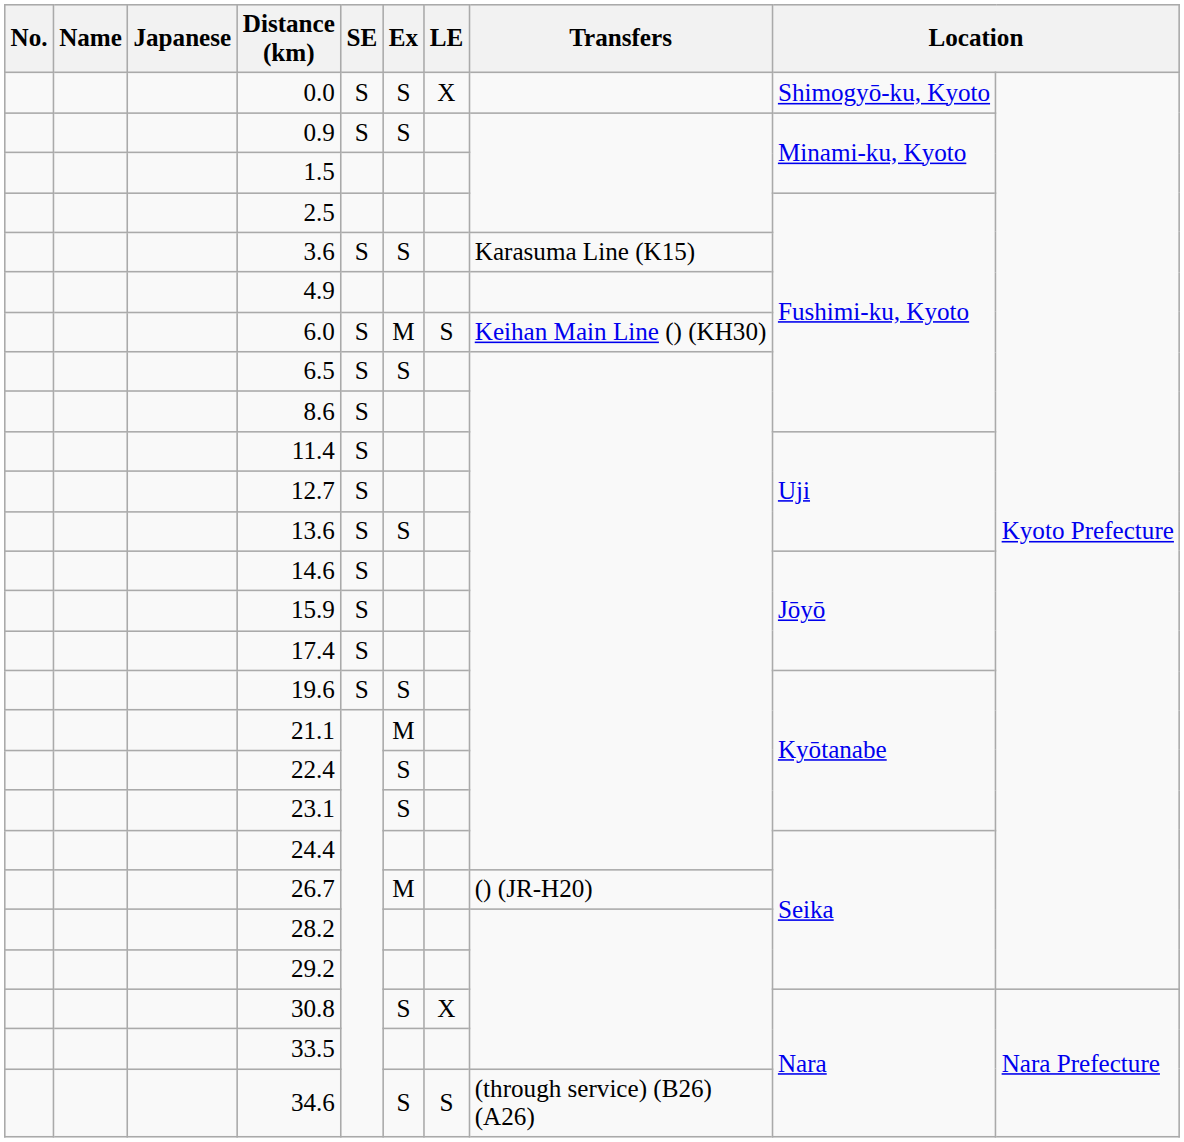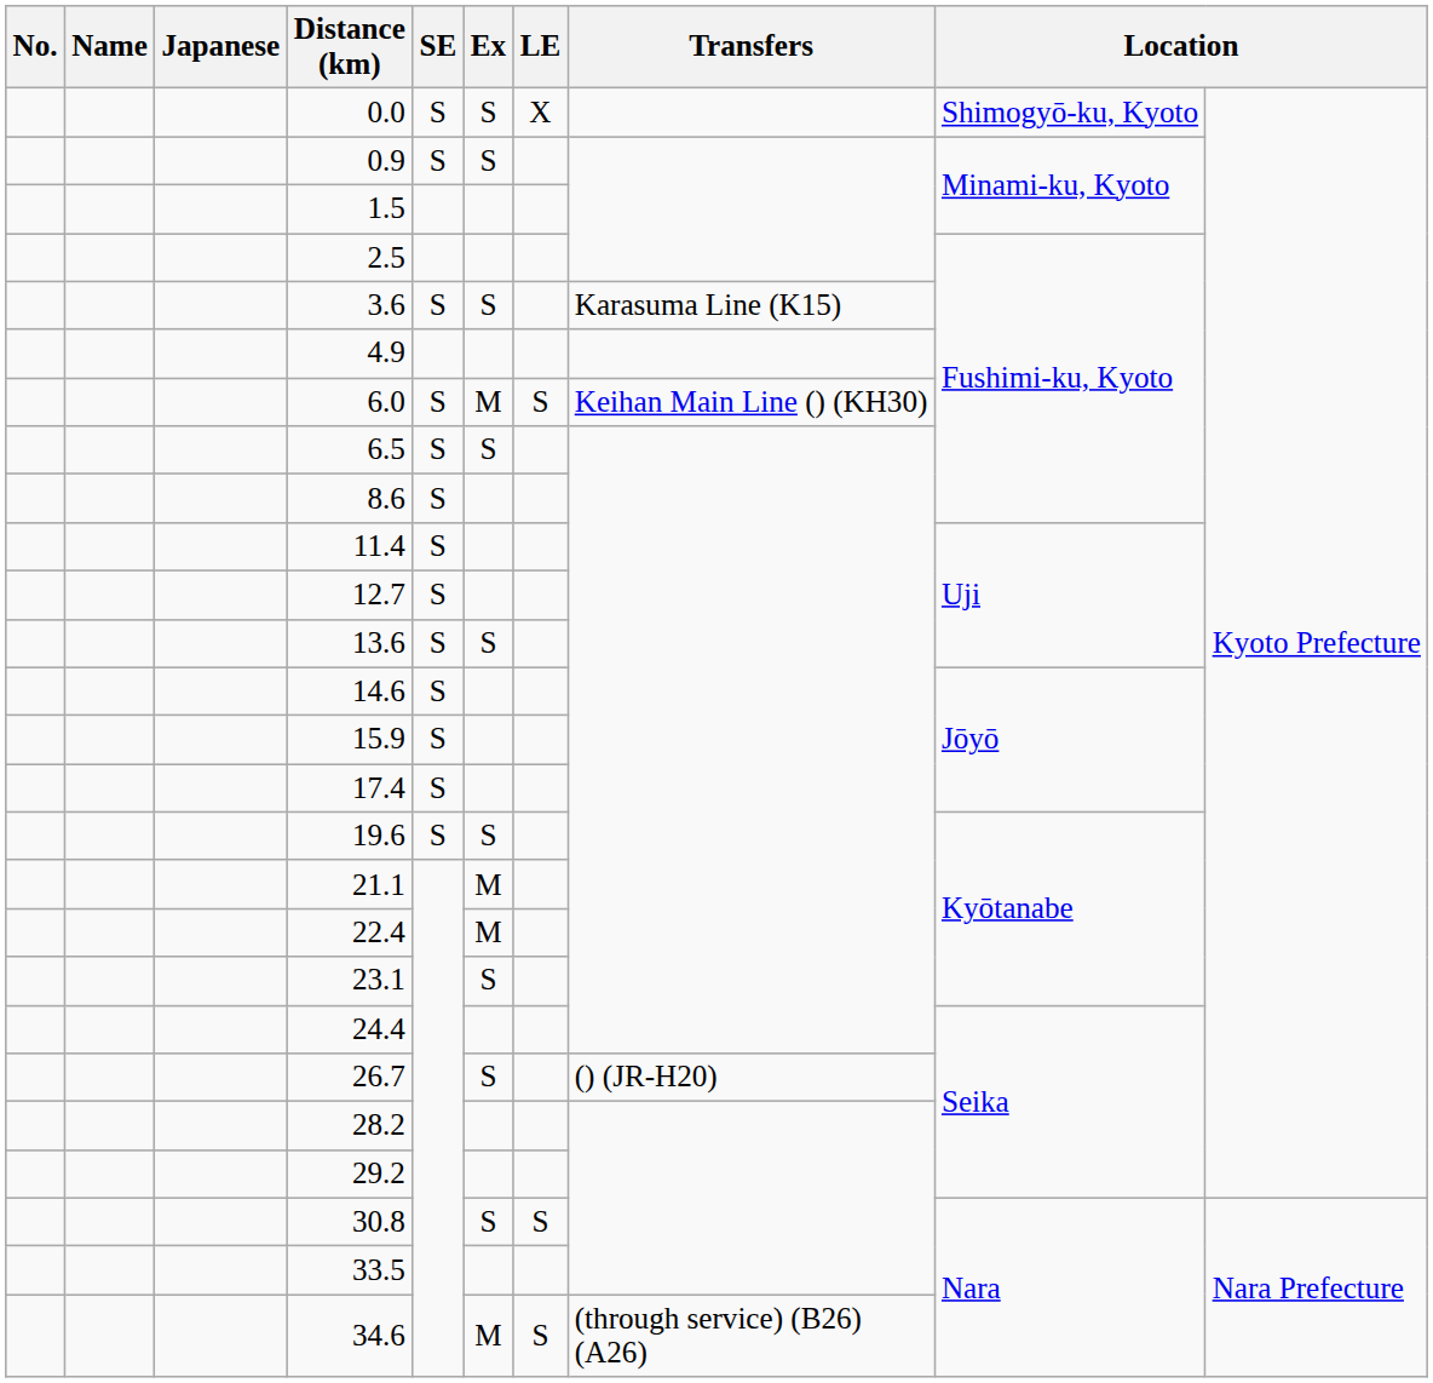 <table class="wikitable" style="text-align: center; ">
 <tr>
 <th>No.</th>
 <th>Name</th>
 <th>Japanese</th>
 <th>Distance<br>(km)</th>
 <th>SE</th>
 <th>Ex</th>
 <th>LE</th>
 <th>Transfers</th>
 <th colspan="2">Location</th>
 </tr>
 <tr style="text-align: center; ">
 <td></td>
 <td style="text-align: left; "></td>
 <td style="text-align: left; "></td>
 <td style="text-align: right; ">0.0</td>
 <td>S</td>
 <td>S</td>
 <td>X</td>
 <td style="text-align: left; "></td>
 <td><a href='#'>Shimogyō-ku, Kyoto</a></td>
 <td rowspan="23" style="text-align: left; "><a href='#'>Kyoto Prefecture</a></td>
 </tr>
 <tr style="text-align: center; ">
 <td></td>
 <td style="text-align: left; "></td>
 <td style="text-align: left; "></td>
 <td style="text-align: right; ">0.9</td>
 <td>S</td>
 <td>S</td>
 <td></td>
 <td rowspan="3"></td>
 <td rowspan="2"  style="text-align: left; "><a href='#'>Minami-ku, Kyoto</a></td>
 </tr>
 <tr style="text-align: center; ">
 <td></td>
 <td style="text-align: left; "></td>
 <td style="text-align: left; "></td>
 <td style="text-align: right; ">1.5</td>
 <td></td>
 <td></td>
 <td></td>
 </tr>
 <tr style="text-align: center; ">
 <td></td>
 <td style="text-align: left; "></td>
 <td style="text-align: left; "></td>
 <td style="text-align: right; ">2.5</td>
 <td></td>
 <td></td>
 <td></td>
 <td rowspan="6"  style="text-align: left; "><a href='#'>Fushimi-ku, Kyoto</a></td>
 </tr>
 <tr style="text-align: center; ">
 <td></td>
 <td style="text-align: left; "></td>
 <td style="text-align: left; "></td>
 <td style="text-align: right; ">3.6</td>
 <td>S</td>
 <td>S</td>
 <td></td>
 <td style="text-align: left; "> Karasuma Line (K15)</td>
 </tr>
 <tr style="text-align: center; ">
 <td></td>
 <td style="text-align: left; "></td>
 <td style="text-align: left; "></td>
 <td style="text-align: right; ">4.9</td>
 <td></td>
 <td></td>
 <td></td>
 <td></td>
 </tr>
 <tr style="text-align: center; ">
 <td></td>
 <td style="text-align: left; "></td>
 <td style="text-align: left; "></td>
 <td style="text-align: right; ">6.0</td>
 <td>S</td>
 <td>M</td>
 <td>S</td>
 <td style="text-align: left; "> <a href='#'>Keihan Main Line</a> () (KH30)</td>
 </tr>
 <tr style="text-align: center; ">
 <td></td>
 <td style="text-align: left; "></td>
 <td style="text-align: left; "></td>
 <td style="text-align: right; ">6.5</td>
 <td>S</td>
 <td>S</td>
 <td></td>
 <td rowspan="13"></td>
 </tr>
 <tr style="text-align: center; ">
 <td></td>
 <td style="text-align: left; "></td>
 <td style="text-align: left; "></td>
 <td style="text-align: right; ">8.6</td>
 <td>S</td>
 <td></td>
 <td></td>
 </tr>
 <tr style="text-align: center; ">
 <td></td>
 <td style="text-align: left; "></td>
 <td style="text-align: left; "></td>
 <td style="text-align: right; ">11.4</td>
 <td>S</td>
 <td></td>
 <td></td>
 <td rowspan="3" style="text-align: left; "><a href='#'>Uji</a></td>
 </tr>
 <tr style="text-align: center; ">
 <td></td>
 <td style="text-align: left; "></td>
 <td style="text-align: left; "></td>
 <td style="text-align: right; ">12.7</td>
 <td>S</td>
 <td></td>
 <td></td>
 </tr>
 <tr style="text-align: center; ">
 <td></td>
 <td style="text-align: left; "></td>
 <td style="text-align: left; "></td>
 <td style="text-align: right; ">13.6</td>
 <td>S</td>
 <td>S</td>
 <td></td>
 </tr>
 <tr style="text-align: center; ">
 <td></td>
 <td style="text-align: left; "></td>
 <td style="text-align: left; "></td>
 <td style="text-align: right; ">14.6</td>
 <td>S</td>
 <td></td>
 <td></td>
 <td rowspan="3" style="text-align: left; "><a href='#'>Jōyō</a></td>
 </tr>
 <tr style="text-align: center; ">
 <td></td>
 <td style="text-align: left; "></td>
 <td style="text-align: left; "></td>
 <td style="text-align: right; ">15.9</td>
 <td>S</td>
 <td></td>
 <td></td>
 </tr>
 <tr style="text-align: center; ">
 <td></td>
 <td style="text-align: left; "></td>
 <td style="text-align: left; "></td>
 <td style="text-align: right; ">17.4</td>
 <td>S</td>
 <td></td>
 <td></td>
 </tr>
 <tr style="text-align: center; ">
 <td></td>
 <td style="text-align: left; "></td>
 <td style="text-align: left; "></td>
 <td style="text-align: right; ">19.6</td>
 <td>S</td>
 <td>S</td>
 <td></td>
 <td rowspan="4" style="text-align: left; "><a href='#'>Kyōtanabe</a></td>
 </tr>
 <tr style="text-align: center; ">
 <td></td>
 <td style="text-align: left; "></td>
 <td style="text-align: left; "></td>
 <td style="text-align: right; ">21.1</td>
 <td rowspan=10></td>
 <td>M</td>
 <td></td>
 </tr>
 <tr style="text-align: center; ">
 <td></td>
 <td style="text-align: left; "></td>
 <td style="text-align: left; "></td>
 <td style="text-align: right; ">22.4</td>
-<td>S</td>
+<td>M</td>
 <td></td>
 </tr>
 <tr style="text-align: center; ">
 <td></td>
 <td style="text-align: left; "></td>
 <td style="text-align: left; "></td>
 <td style="text-align: right; ">23.1</td>
 <td>S</td>
 <td></td>
 </tr>
 <tr style="text-align: center; ">
 <td></td>
 <td style="text-align: left; "></td>
 <td style="text-align: left; "></td>
 <td style="text-align: right; ">24.4</td>
 <td></td>
 <td></td>
 <td rowspan="4" style="text-align: left; "><a href='#'>Seika</a></td>
 </tr>
 <tr style="text-align: center; ">
 <td></td>
 <td style="text-align: left; "></td>
 <td style="text-align: left; "></td>
 <td style="text-align: right; ">26.7</td>
-<td>M</td>
+<td>S</td>
 <td></td>
 <td style="text-align:left;">  () (JR-H20)</td>
 </tr>
 <tr style="text-align: center; ">
 <td></td>
 <td style="text-align: left; "></td>
 <td style="text-align: left; "></td>
 <td style="text-align: right; ">28.2</td>
 <td></td>
 <td></td>
 <td rowspan="4"></td>
 </tr>
 <tr style="text-align: center; ">
 <td></td>
 <td style="text-align: left; "></td>
 <td style="text-align: left; "></td>
 <td style="text-align: right; ">29.2</td>
 <td></td>
 <td></td>
 </tr>
 <tr style="text-align: center; ">
 <td></td>
 <td style="text-align: left; "></td>
 <td style="text-align: left; "></td>
 <td style="text-align: right; ">30.8</td>
 <td>S</td>
-<td>X</td>
+<td>S</td>
 <td rowspan="3" style="text-align: left; "><a href='#'>Nara</a></td>
 <td rowspan="3" style="text-align: left; "><a href='#'>Nara Prefecture</a></td>
 </tr>
 <tr style="text-align: center; ">
 <td></td>
 <td style="text-align: left; "></td>
 <td style="text-align: left; "></td>
 <td style="text-align: right; ">33.5</td>
 <td></td>
 <td></td>
 </tr>
 <tr style="text-align: center; ">
 <td></td>
 <td style="text-align: left; "></td>
 <td style="text-align: left; "></td>
 <td style="text-align: right; ">34.6</td>
-<td>S</td>
+<td>M</td>
 <td>S</td>
 <td style="text-align:left;">  (through service) (B26)<br>  (A26)</td>
 </tr>
 </table>
